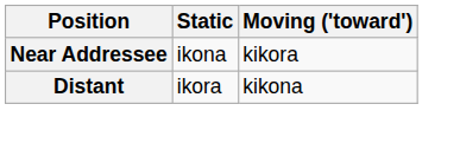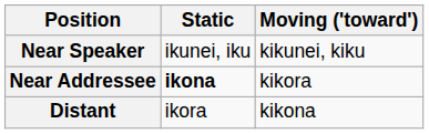 <table class="wikitable">
 <tr>
 <th>Position</th>
 <th>Static</th>
 <th>Moving ('toward')</th>
 </tr>
 <tr>
+<th>Near Speaker</th>
+<td>ikunei, iku</td>
+<td>kikunei, kiku</td>
+</tr>
+<tr>
 <th>Near Addressee</th>
-<td>ikona</td>
+<td><strong>ikona</strong></td>
 <td>kikora</td>
 </tr>
 <tr>
 <th>Distant</th>
 <td>ikora</td>
 <td>kikona</td>
 </tr>
 </table>
